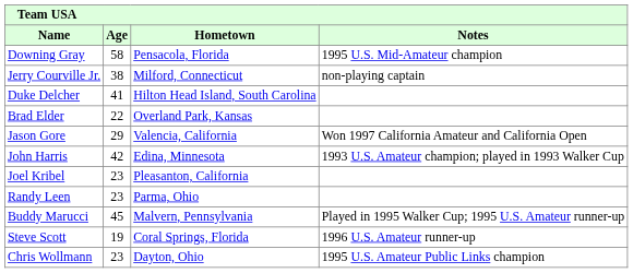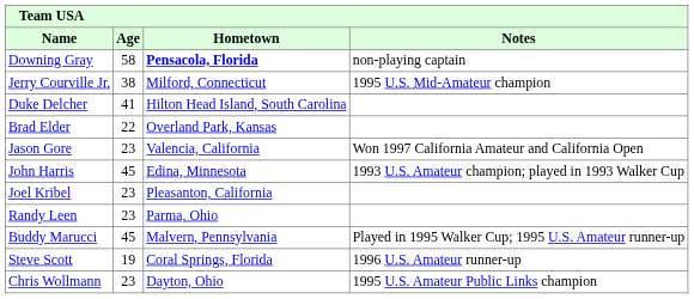 <table border="1" cellpadding="3" style="border-collapse: collapse;">
 <tr style="background:#ddffdd;">
 <td colspan="6">   <strong>Team USA</strong></td>
 </tr>
 <tr style="background:#ddffdd;">
 <th>Name</th>
 <th>Age</th>
 <th>Hometown</th>
 <th>Notes</th>
 </tr>
 <tr>
 <td><a href='#'>Downing Gray</a></td>
 <td align="center">58</td>
-<td><a href='#'>Pensacola, Florida</a></td>
-<td>1995 <a href='#'>U.S. Mid-Amateur</a> champion</td>
+<td><strong><a href='#'>Pensacola, Florida</a></strong></td>
+<td>non-playing captain</td>
 </tr>
 <tr>
 <td><a href='#'>Jerry Courville Jr.</a></td>
 <td align="center">38</td>
 <td><a href='#'>Milford, Connecticut</a></td>
-<td>non-playing captain</td>
+<td>1995 <a href='#'>U.S. Mid-Amateur</a> champion</td>
 </tr>
 <tr>
 <td><a href='#'>Duke Delcher</a></td>
 <td align="center">41</td>
 <td><a href='#'>Hilton Head Island, South Carolina</a></td>
 <td></td>
 </tr>
 <tr>
 <td><a href='#'>Brad Elder</a></td>
 <td align="center">22</td>
 <td><a href='#'>Overland Park, Kansas</a></td>
 <td></td>
 </tr>
 <tr>
 <td><a href='#'>Jason Gore</a></td>
-<td align="center">29</td>
+<td align="center">23</td>
 <td><a href='#'>Valencia, California</a></td>
 <td>Won 1997 California Amateur and California Open</td>
 </tr>
 <tr>
 <td><a href='#'>John Harris</a></td>
-<td align="center">42</td>
+<td align="center">45</td>
 <td><a href='#'>Edina, Minnesota</a></td>
 <td>1993 <a href='#'>U.S. Amateur</a> champion; played in 1993 Walker Cup</td>
 </tr>
 <tr>
 <td><a href='#'>Joel Kribel</a></td>
 <td align="center">23</td>
 <td><a href='#'>Pleasanton, California</a></td>
 <td></td>
 </tr>
 <tr>
 <td><a href='#'>Randy Leen</a></td>
 <td align="center">23</td>
 <td><a href='#'>Parma, Ohio</a></td>
 <td></td>
 </tr>
 <tr>
 <td><a href='#'>Buddy Marucci</a></td>
 <td align="center">45</td>
 <td><a href='#'>Malvern, Pennsylvania</a></td>
 <td>Played in 1995 Walker Cup; 1995 <a href='#'>U.S. Amateur</a> runner-up</td>
 </tr>
 <tr>
 <td><a href='#'>Steve Scott</a></td>
 <td align="center">19</td>
 <td><a href='#'>Coral Springs, Florida</a></td>
 <td>1996 <a href='#'>U.S. Amateur</a> runner-up</td>
 </tr>
 <tr>
 <td><a href='#'>Chris Wollmann</a></td>
 <td align="center">23</td>
 <td><a href='#'>Dayton, Ohio</a></td>
 <td>1995 <a href='#'>U.S. Amateur Public Links</a> champion</td>
 </tr>
 </table>
